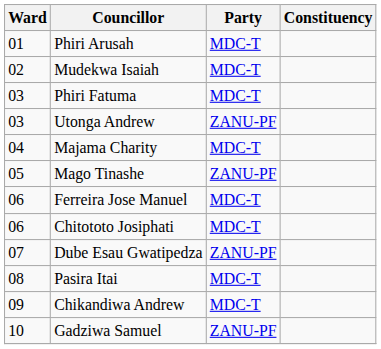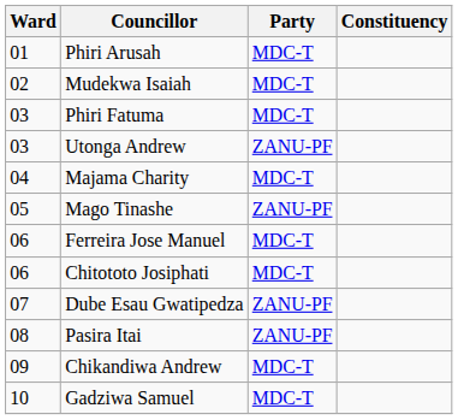 <table class="wikitable sortable" style="font-size: 95%;">
 <tr>
 <th>Ward</th>
 <th>Councillor</th>
 <th>Party</th>
 <th>Constituency</th>
 </tr>
 <tr>
 <td>01</td>
 <td>Phiri Arusah</td>
 <td><a href='#'>MDC-T</a></td>
 <td></td>
 </tr>
 <tr>
 <td>02</td>
 <td>Mudekwa Isaiah</td>
 <td><a href='#'>MDC-T</a></td>
 <td></td>
 </tr>
 <tr>
 <td>03</td>
 <td>Phiri Fatuma</td>
 <td><a href='#'>MDC-T</a></td>
 <td></td>
 </tr>
 <tr>
 <td>03</td>
 <td>Utonga Andrew</td>
 <td><a href='#'>ZANU-PF</a></td>
 <td></td>
 </tr>
 <tr>
 <td>04</td>
 <td>Majama Charity</td>
 <td><a href='#'>MDC-T</a></td>
 <td></td>
 </tr>
 <tr>
 <td>05</td>
 <td>Mago Tinashe</td>
 <td><a href='#'>ZANU-PF</a></td>
 <td></td>
 </tr>
 <tr>
 <td>06</td>
 <td>Ferreira Jose Manuel</td>
 <td><a href='#'>MDC-T</a></td>
 <td></td>
 </tr>
 <tr>
 <td>06</td>
 <td>Chitototo Josiphati</td>
 <td><a href='#'>MDC-T</a></td>
 <td></td>
 </tr>
 <tr>
 <td>07</td>
 <td>Dube Esau Gwatipedza</td>
 <td><a href='#'>ZANU-PF</a></td>
 <td></td>
 </tr>
 <tr>
 <td>08</td>
 <td>Pasira Itai</td>
-<td><a href='#'>MDC-T</a></td>
+<td><a href='#'>ZANU-PF</a></td>
 <td></td>
 </tr>
 <tr>
 <td>09</td>
 <td>Chikandiwa Andrew</td>
 <td><a href='#'>MDC-T</a></td>
 <td></td>
 </tr>
 <tr>
 <td>10</td>
 <td>Gadziwa Samuel</td>
-<td><a href='#'>ZANU-PF</a></td>
+<td><a href='#'>MDC-T</a></td>
 <td></td>
 </tr>
 <tr>
 </tr>
 </table>
